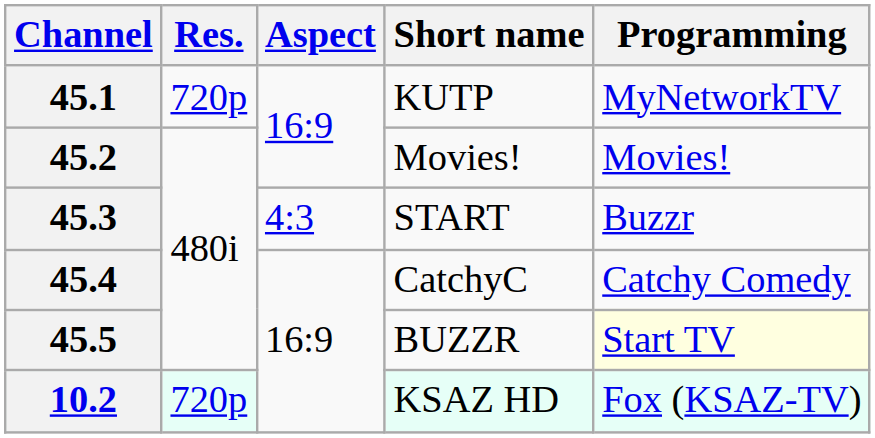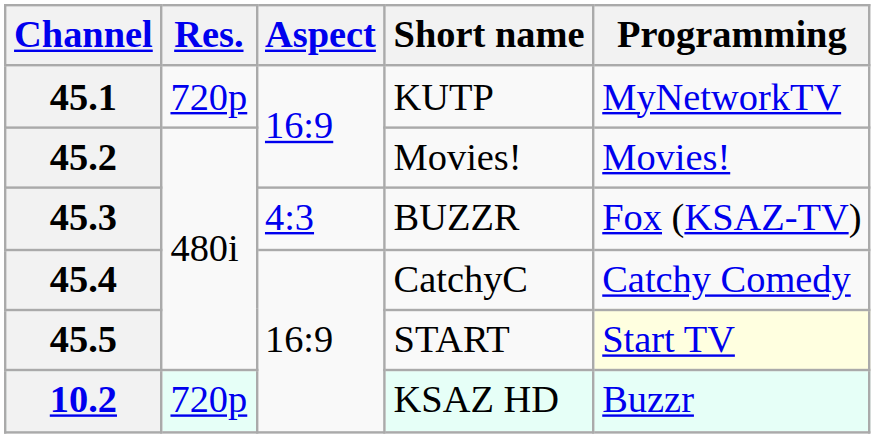 <table class="wikitable">
 <tr>
 <th scope = "col"><a href='#'>Channel</a></th>
 <th scope = "col"><a href='#'>Res.</a></th>
 <th scope = "col"><a href='#'>Aspect</a></th>
 <th scope = "col">Short name</th>
 <th scope = "col">Programming</th>
 </tr>
 <tr>
 <th scope = "row">45.1</th>
 <td><a href='#'>720p</a></td>
 <td rowspan="2"><a href='#'>16:9</a></td>
 <td>KUTP</td>
 <td><a href='#'>MyNetworkTV</a></td>
 </tr>
 <tr>
 <th scope = "row">45.2</th>
 <td rowspan="4">480i</td>
 <td>Movies!</td>
 <td><a href='#'>Movies!</a></td>
 </tr>
 <tr>
 <th scope = "row">45.3</th>
 <td><a href='#'>4:3</a></td>
-<td>START</td>
-<td><a href='#'>Buzzr</a></td>
+<td>BUZZR</td>
+<td><a href='#'>Fox</a> (<a href='#'>KSAZ-TV</a>)</td>
 </tr>
 <tr>
 <th scope = "row">45.4</th>
 <td rowspan="3">16:9</td>
 <td>CatchyC</td>
 <td><a href='#'>Catchy Comedy</a></td>
 </tr>
 <tr>
 <th scope = "row">45.5</th>
-<td>BUZZR</td>
+<td>START</td>
 <td style="background: lightyellow;"><a href='#'>Start TV</a></td>
 </tr>
 <tr style="background-color: #E6FFF7;">
 <th scope = "row"><a href='#'>10.2</a></th>
 <td><a href='#'>720p</a></td>
 <td>KSAZ HD</td>
-<td><a href='#'>Fox</a> (<a href='#'>KSAZ-TV</a>)</td>
+<td><a href='#'>Buzzr</a></td>
 </tr>
 </table>
